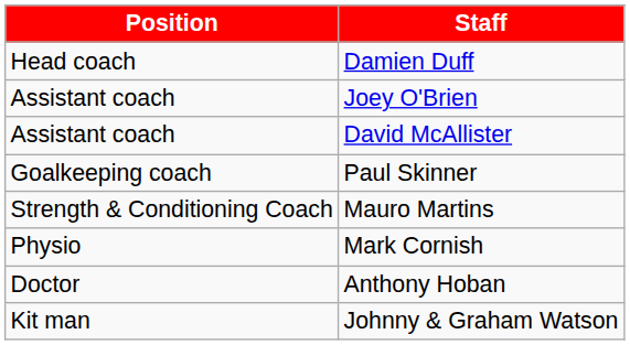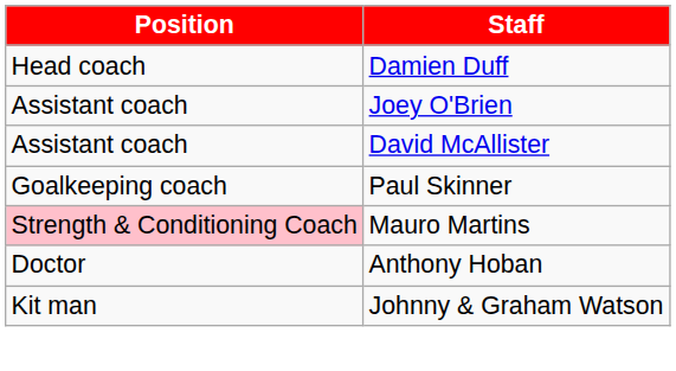 <table class=wikitable>
 <tr>
 <th style="color:#FFFFFF; background:red">Position</th>
 <th style="color:#FFFFFF; background:red">Staff</th>
 </tr>
 <tr>
 <td>Head coach</td>
 <td><a href='#'>Damien Duff</a></td>
 </tr>
 <tr>
 <td>Assistant coach</td>
 <td><a href='#'>Joey O'Brien</a></td>
 </tr>
 <tr>
 <td>Assistant coach</td>
 <td><a href='#'>David McAllister</a></td>
 </tr>
 <tr>
 <td>Goalkeeping coach</td>
 <td>Paul Skinner</td>
 </tr>
 <tr>
-<td>Strength & Conditioning Coach</td>
+<td style="background: pink;">Strength & Conditioning Coach</td>
 <td>Mauro Martins</td>
-</tr>
-<tr>
-<td>Physio</td>
-<td>Mark Cornish</td>
 </tr>
 <tr>
 <td>Doctor</td>
 <td>Anthony Hoban</td>
 </tr>
 <tr>
 <td>Kit man</td>
 <td>Johnny & Graham Watson</td>
 </tr>
 </table>
